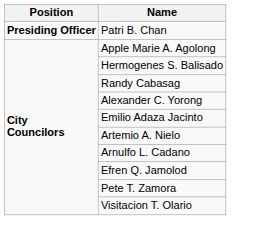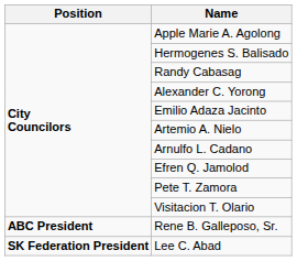 <table class=wikitable>
 <tr>
 <th>Position</th>
 <th>Name</th>
-</tr>
-<tr>
-<td><strong>Presiding Officer</strong></td>
-<td>Patri B. Chan</td>
 </tr>
 <tr>
 <td rowspan=10><strong>City<br>Councilors</strong></td>
 <td>Apple Marie A. Agolong</td>
 </tr>
 <tr>
 <td>Hermogenes S. Balisado</td>
 </tr>
 <tr>
 <td>Randy Cabasag</td>
 </tr>
 <tr>
 <td>Alexander C. Yorong</td>
 </tr>
 <tr>
 <td>Emilio Adaza Jacinto</td>
 </tr>
 <tr>
 <td>Artemio A. Nielo</td>
 </tr>
 <tr>
 <td>Arnulfo L. Cadano</td>
 </tr>
 <tr>
 <td>Efren Q. Jamolod</td>
 </tr>
 <tr>
 <td>Pete T. Zamora</td>
 </tr>
 <tr>
 <td>Visitacion T. Olario</td>
 </tr>
+<tr>
+<td><strong>ABC President</strong></td>
+<td>Rene B. Galleposo, Sr.</td>
+</tr>
+<tr>
+<td><strong>SK Federation President</strong></td>
+<td>Lee C. Abad</td>
+</tr>
 </table>
